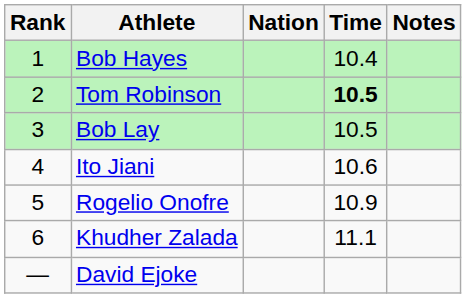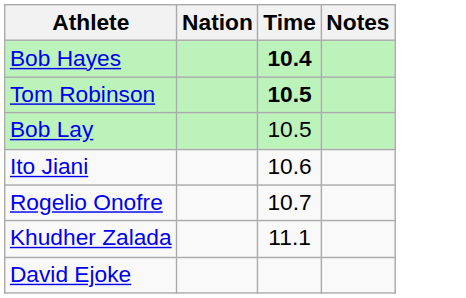 <table class="wikitable sortable" style="text-align:center">
 <tr>
-<th>Rank</th>
 <th>Athlete</th>
 <th>Nation</th>
 <th>Time</th>
 <th>Notes</th>
 </tr>
 <tr bgcolor=bbf3bb>
-<td>1</td>
 <td align=left><a href='#'>Bob Hayes</a></td>
 <td align=left></td>
-<td>10.4</td>
+<td><strong>10.4</strong></td>
 <td></td>
 </tr>
 <tr bgcolor=bbf3bb>
-<td>2</td>
 <td align=left><a href='#'>Tom Robinson</a></td>
 <td align=left></td>
 <td><strong>10.5</strong></td>
 <td></td>
 </tr>
 <tr bgcolor=bbf3bb>
-<td>3</td>
 <td align=left><a href='#'>Bob Lay</a></td>
 <td align=left></td>
 <td>10.5</td>
 <td></td>
 </tr>
 <tr>
-<td>4</td>
 <td align=left><a href='#'>Ito Jiani</a></td>
 <td align=left></td>
 <td>10.6</td>
 <td></td>
 </tr>
 <tr>
-<td>5</td>
 <td align=left><a href='#'>Rogelio Onofre</a></td>
 <td align=left></td>
-<td>10.9</td>
+<td>10.7</td>
 <td></td>
 </tr>
 <tr>
-<td>6</td>
 <td align=left><a href='#'>Khudher Zalada</a></td>
 <td align=left></td>
 <td>11.1</td>
 <td></td>
 </tr>
 <tr>
-<td data-sort-value=7>—</td>
 <td align=left><a href='#'>David Ejoke</a></td>
 <td align=left></td>
 <td></td>
 <td></td>
 </tr>
 </table>
